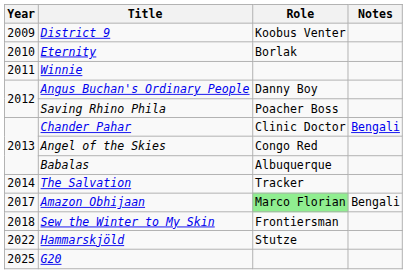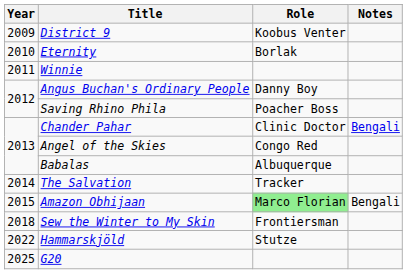 <table class="wikitable sortable">
 <tr>
 <th>Year</th>
 <th>Title</th>
 <th>Role</th>
 <th class="unsortable">Notes</th>
 </tr>
 <tr>
 <td>2009</td>
 <td><em><a href='#'>District 9</a></em></td>
 <td>Koobus Venter</td>
 <td></td>
 </tr>
 <tr>
 <td>2010</td>
 <td><em><a href='#'>Eternity</a></em></td>
 <td>Borlak</td>
 <td></td>
 </tr>
 <tr>
 <td>2011</td>
 <td><em><a href='#'>Winnie</a></em></td>
 <td></td>
 <td></td>
 </tr>
 <tr>
 <td rowspan="2">2012</td>
 <td><em><a href='#'>Angus Buchan's Ordinary People</a></em></td>
 <td>Danny Boy</td>
 <td></td>
 </tr>
 <tr>
 <td><em>Saving Rhino Phila</em></td>
 <td>Poacher Boss</td>
 <td></td>
 </tr>
 <tr>
 <td rowspan="3">2013</td>
 <td><em><a href='#'>Chander Pahar</a></em></td>
 <td>Clinic Doctor</td>
 <td><a href='#'>Bengali</a></td>
 </tr>
 <tr>
 <td><em>Angel of the Skies</em></td>
 <td>Congo Red</td>
 <td></td>
 </tr>
 <tr>
 <td><em>Babalas</em></td>
 <td>Albuquerque</td>
 <td></td>
 </tr>
 <tr>
 <td>2014</td>
 <td><em><a href='#'>The Salvation</a></em></td>
 <td>Tracker</td>
 <td></td>
 </tr>
 <tr>
-<td>2017</td>
+<td>2015</td>
 <td><em><a href='#'>Amazon Obhijaan</a></em></td>
 <td style="background: lightgreen;">Marco Florian</td>
 <td>Bengali</td>
 </tr>
 <tr>
 <td>2018</td>
 <td><em><a href='#'>Sew the Winter to My Skin</a></em></td>
 <td>Frontiersman</td>
 <td></td>
 </tr>
 <tr>
 <td>2022</td>
 <td><em><a href='#'>Hammarskjöld</a></em></td>
 <td>Stutze</td>
 <td></td>
 </tr>
 <tr>
 <td>2025</td>
 <td><em><a href='#'>G20</a></em></td>
 <td></td>
 <td></td>
 </tr>
 </table>
